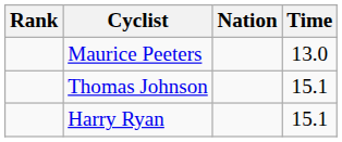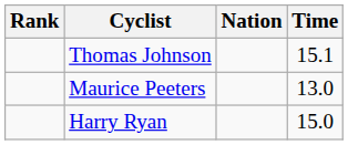 <table class="wikitable sortable" style="text-align:center">
 <tr>
 <th>Rank</th>
 <th>Cyclist</th>
 <th>Nation</th>
 <th>Time</th>
 </tr>
 <tr>
 <td></td>
+<td align=left><a href='#'>Thomas Johnson</a></td>
+<td align=left></td>
+<td>15.1</td>
+</tr>
+<tr>
+<td></td>
 <td align=left><a href='#'>Maurice Peeters</a></td>
 <td align=left></td>
 <td>13.0</td>
 </tr>
 <tr>
 <td></td>
-<td align=left><a href='#'>Thomas Johnson</a></td>
-<td align=left></td>
-<td>15.1</td>
-</tr>
-<tr>
-<td></td>
 <td align=left><a href='#'>Harry Ryan</a></td>
 <td align=left></td>
-<td>15.1</td>
+<td>15.0</td>
 </tr>
 </table>
